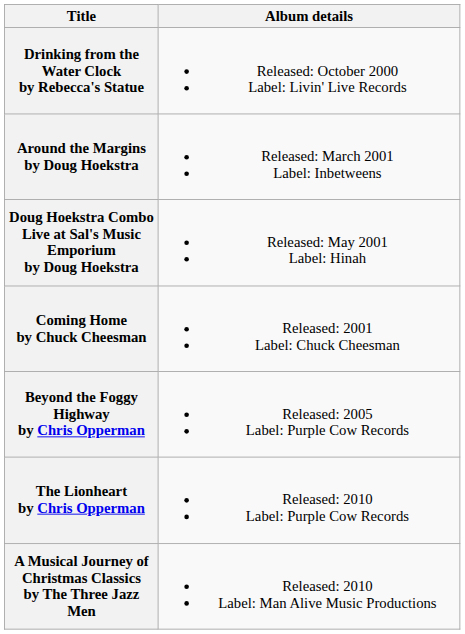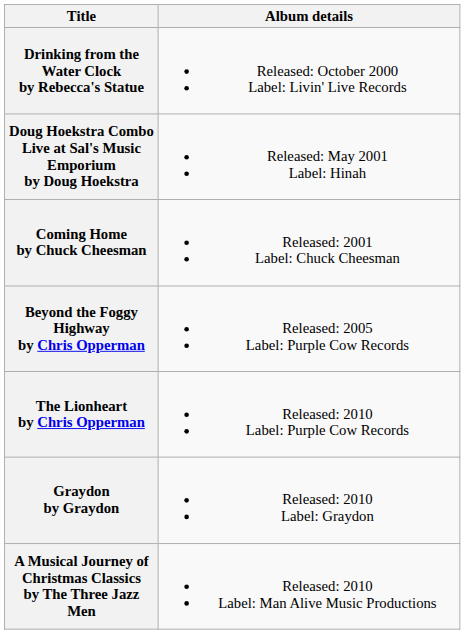 <table class="wikitable plainrowheaders" style="text-align:center;" border="1">
 <tr>
 <th scope="col" style="width:10em;">Title</th>
 <th scope="col" style="width:20em;">Album details</th>
 </tr>
 <tr>
 <th scope="row"><strong>Drinking from the Water Clock</strong><br>by Rebecca's Statue</th>
 <td><br><ul><li>Released: October 2000</li><li>Label: Livin' Live Records</li></ul></td>
-</tr>
-<tr>
-<th scope="row"><strong>Around the Margins</strong><br>by Doug Hoekstra</th>
-<td><br><ul><li>Released: March 2001</li><li>Label: Inbetweens</li></ul></td>
 </tr>
 <tr>
 <th scope="row"><strong>Doug Hoekstra Combo Live at Sal's Music Emporium</strong><br>by Doug Hoekstra</th>
 <td><br><ul><li>Released: May 2001</li><li>Label: Hinah</li></ul></td>
 </tr>
 <tr>
 <th scope="row"><strong>Coming Home</strong><br>by Chuck Cheesman</th>
 <td><br><ul><li>Released: 2001</li><li>Label: Chuck Cheesman</li></ul></td>
 </tr>
 <tr>
 <th scope="row"><strong>Beyond the Foggy Highway</strong><br>by <a href='#'>Chris Opperman</a></th>
 <td><br><ul><li>Released: 2005</li><li>Label: Purple Cow Records</li></ul></td>
 </tr>
 <tr>
 <th scope="row"><strong>The Lionheart</strong><br>by <a href='#'>Chris Opperman</a></th>
 <td><br><ul><li>Released: 2010</li><li>Label: Purple Cow Records</li></ul></td>
 </tr>
 <tr>
+<th scope="row"><strong>Graydon</strong><br>by Graydon</th>
+<td><br><ul><li>Released: 2010</li><li>Label: Graydon</li></ul></td>
+</tr>
+<tr>
 <th scope="row"><strong>A Musical Journey of Christmas Classics</strong><br>by The Three Jazz Men</th>
 <td><br><ul><li>Released: 2010</li><li>Label: Man Alive Music Productions</li></ul></td>
 </tr>
 </table>
